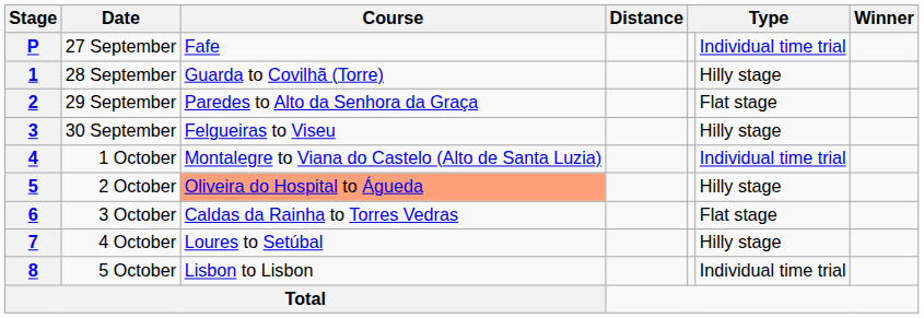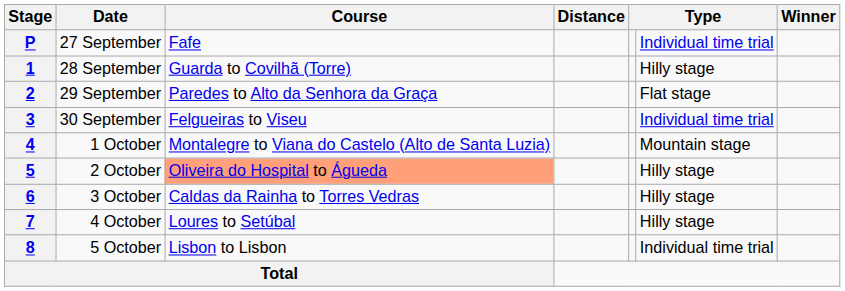 <table class="wikitable">
 <tr>
 <th scope="col">Stage</th>
 <th scope="col">Date</th>
 <th scope="col">Course</th>
 <th scope="col">Distance</th>
 <th scope="col" colspan="2">Type</th>
 <th scope="col">Winner</th>
 </tr>
 <tr>
 <th scope="row"><a href='#'>P</a></th>
 <td style="text-align:right">27 September</td>
 <td><a href='#'>Fafe</a></td>
 <td style="text-align:center;"></td>
 <td></td>
 <td><a href='#'>Individual time trial</a></td>
 <td></td>
 </tr>
 <tr>
 <th scope="row"><a href='#'>1</a></th>
 <td style="text-align:right">28 September</td>
 <td><a href='#'>Guarda</a> to <a href='#'>Covilhã (Torre)</a></td>
 <td style="text-align:center;"></td>
 <td></td>
 <td>Hilly stage</td>
 <td></td>
 </tr>
 <tr>
 <th scope="row"><a href='#'>2</a></th>
 <td style="text-align:right">29 September</td>
 <td><a href='#'>Paredes</a> to <a href='#'>Alto da Senhora da Graça</a></td>
 <td style="text-align:center;"></td>
 <td></td>
 <td>Flat stage</td>
 <td></td>
 </tr>
 <tr>
 <th scope="row"><a href='#'>3</a></th>
 <td style="text-align:right">30 September</td>
 <td><a href='#'>Felgueiras</a> to <a href='#'>Viseu</a></td>
 <td style="text-align:center;"></td>
 <td></td>
-<td>Hilly stage</td>
+<td><a href='#'>Individual time trial</a></td>
 <td></td>
 </tr>
 <tr>
 <th scope="row"><a href='#'>4</a></th>
 <td style="text-align:right">1 October</td>
 <td><a href='#'>Montalegre</a> to <a href='#'>Viana do Castelo (Alto de Santa Luzia)</a></td>
 <td style="text-align:center;"></td>
 <td></td>
-<td><a href='#'>Individual time trial</a></td>
+<td>Mountain stage</td>
 <td></td>
 </tr>
 <tr>
 <th scope="row"><a href='#'>5</a></th>
 <td style="text-align:right">2 October</td>
 <td style="background: lightsalmon;"><a href='#'>Oliveira do Hospital</a> to <a href='#'>Águeda</a></td>
 <td style="text-align:center;"></td>
 <td></td>
 <td>Hilly stage</td>
 <td></td>
 </tr>
 <tr>
 <th scope="row"><a href='#'>6</a></th>
 <td style="text-align:right">3 October</td>
 <td><a href='#'>Caldas da Rainha</a> to <a href='#'>Torres Vedras</a></td>
 <td style="text-align:center;"></td>
 <td></td>
-<td>Flat stage</td>
+<td>Hilly stage</td>
 <td></td>
 </tr>
 <tr>
 <th scope="row"><a href='#'>7</a></th>
 <td style="text-align:right">4 October</td>
 <td><a href='#'>Loures</a> to <a href='#'>Setúbal</a></td>
 <td style="text-align:center;"></td>
 <td></td>
 <td>Hilly stage</td>
 <td></td>
 </tr>
 <tr>
 <th scope="row"><a href='#'>8</a></th>
 <td style="text-align:right">5 October</td>
 <td><a href='#'>Lisbon</a> to Lisbon</td>
 <td style="text-align:center;"></td>
 <td></td>
 <td>Individual time trial</td>
 <td></td>
 </tr>
 <tr>
 <th colspan="3" style="text-align:center">Total</th>
 <td colspan="5" style="text-align:center"></td>
 </tr>
 </table>
